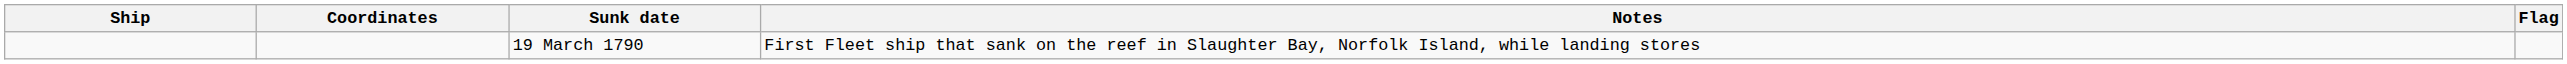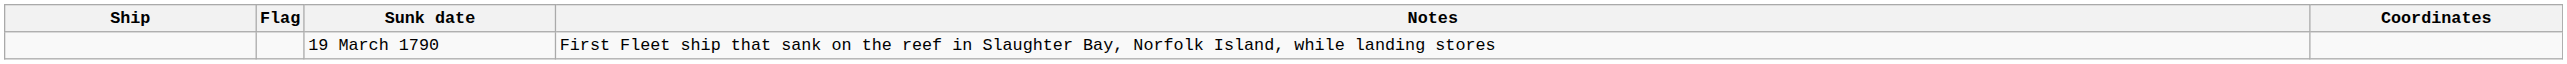 <table class="wikitable" style="width:100%">
 <tr>
 <th style="width:10%">Ship</th>
-<th style="width:10%">Coordinates</th>
+<th>Flag</th>
 <th style="width:10%">Sunk date</th>
 <th style="width:70%">Notes</th>
-<th>Flag</th>
+<th style="width:10%">Coordinates</th>
 </tr>
 <tr>
 <td></td>
 <td></td>
 <td>19 March 1790</td>
 <td>First Fleet ship that sank on the reef in Slaughter Bay, Norfolk Island, while landing stores</td>
 <td></td>
 </tr>
 </table>
